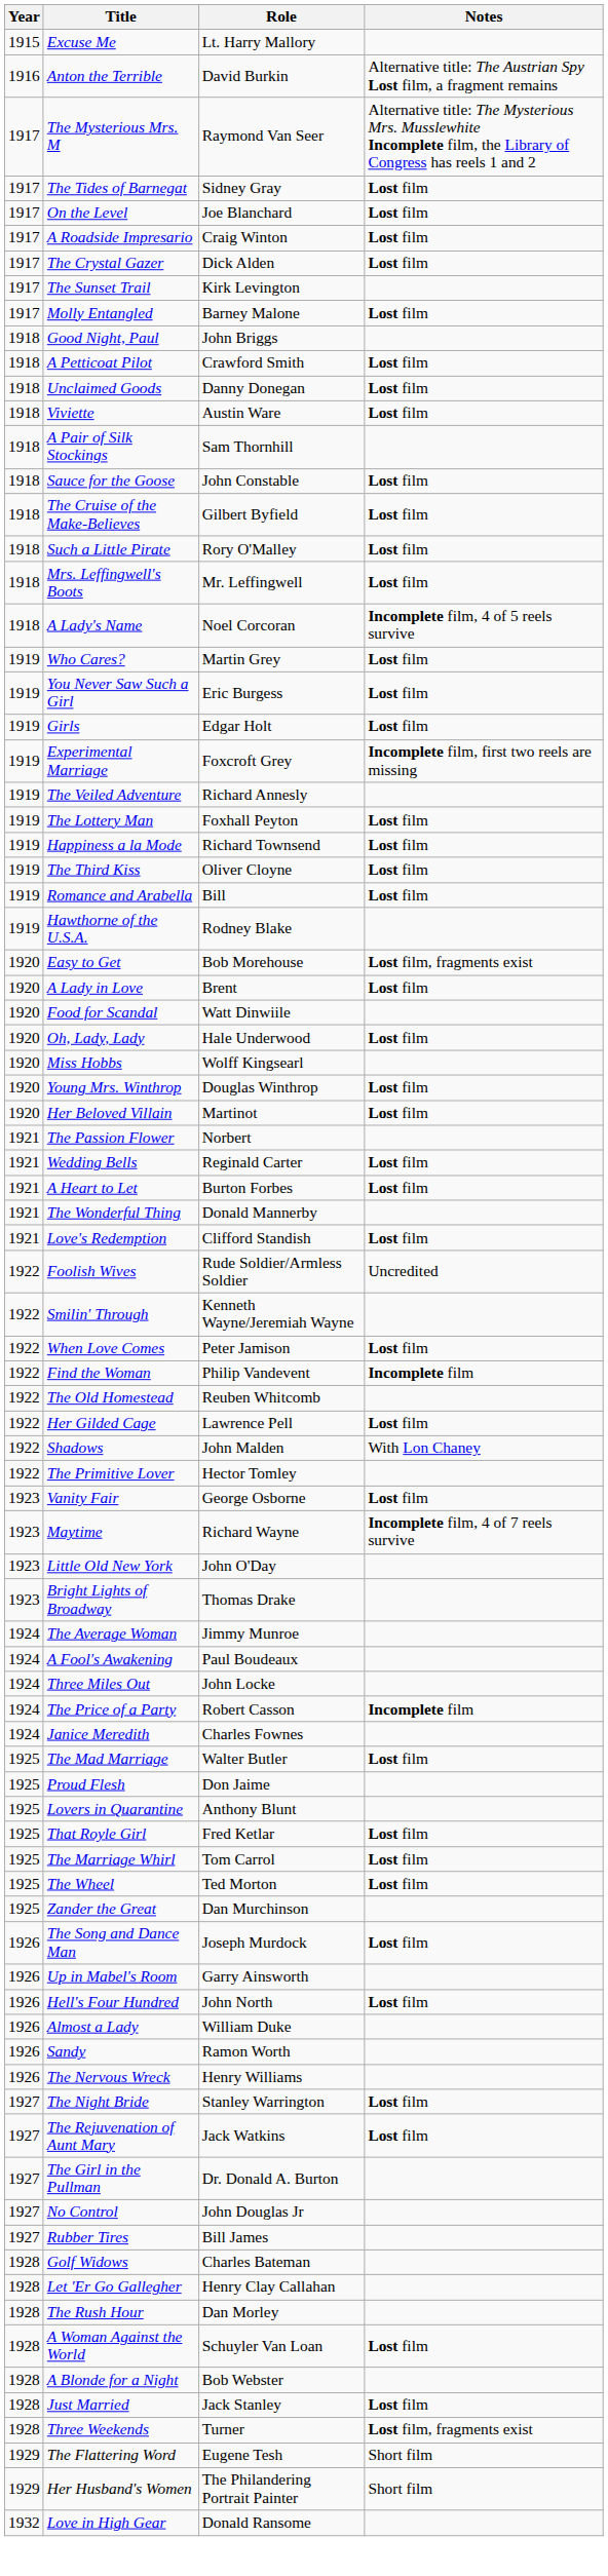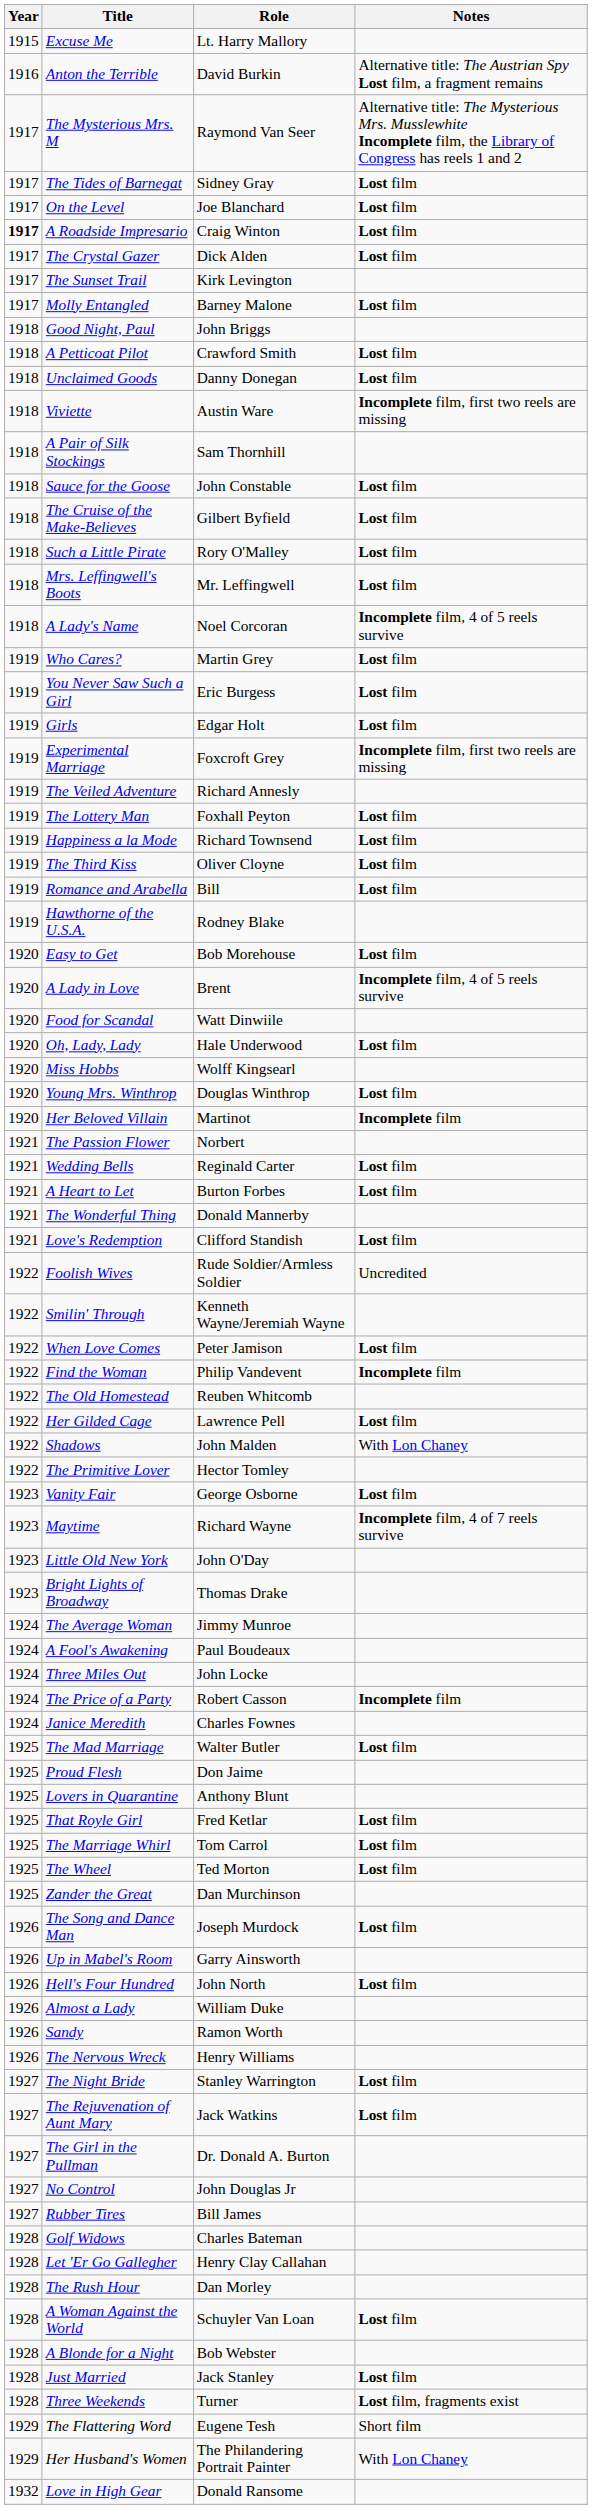 <table class="wikitable sortable">
 <tr>
 <th>Year</th>
 <th>Title</th>
 <th>Role</th>
 <th class="unsortable">Notes</th>
 </tr>
 <tr>
 <td>1915</td>
 <td><em><a href='#'>Excuse Me</a></em></td>
 <td>Lt. Harry Mallory</td>
 <td></td>
 </tr>
 <tr>
 <td>1916</td>
 <td><em><a href='#'>Anton the Terrible</a></em></td>
 <td>David Burkin</td>
 <td>Alternative title: <em>The Austrian Spy</em> <br> <strong>Lost</strong> film, a fragment remains</td>
 </tr>
 <tr>
 <td>1917</td>
 <td><em><a href='#'>The Mysterious Mrs. M</a></em></td>
 <td>Raymond Van Seer</td>
 <td>Alternative title: <em>The Mysterious Mrs. Musslewhite</em> <br> <strong>Incomplete</strong> film, the <a href='#'>Library of Congress</a> has reels 1 and 2</td>
 </tr>
 <tr>
 <td>1917</td>
 <td><em><a href='#'>The Tides of Barnegat</a></em></td>
 <td>Sidney Gray</td>
 <td><strong>Lost</strong> film</td>
 </tr>
 <tr>
 <td>1917</td>
 <td><em><a href='#'>On the Level</a></em></td>
 <td>Joe Blanchard</td>
 <td><strong>Lost</strong> film</td>
 </tr>
 <tr>
-<td>1917</td>
+<td><strong>1917</strong></td>
 <td><em><a href='#'>A Roadside Impresario</a></em></td>
 <td>Craig Winton</td>
 <td><strong>Lost</strong> film</td>
 </tr>
 <tr>
 <td>1917</td>
 <td><em><a href='#'>The Crystal Gazer</a></em></td>
 <td>Dick Alden</td>
 <td><strong>Lost</strong> film</td>
 </tr>
 <tr>
 <td>1917</td>
 <td><em><a href='#'>The Sunset Trail</a></em></td>
 <td>Kirk Levington</td>
 <td></td>
 </tr>
 <tr>
 <td>1917</td>
 <td><em><a href='#'>Molly Entangled</a></em></td>
 <td>Barney Malone</td>
 <td><strong>Lost</strong> film</td>
 </tr>
 <tr>
 <td>1918</td>
 <td><em><a href='#'>Good Night, Paul</a></em></td>
 <td>John Briggs</td>
 <td></td>
 </tr>
 <tr>
 <td>1918</td>
 <td><em><a href='#'>A Petticoat Pilot</a></em></td>
 <td>Crawford Smith</td>
 <td><strong>Lost</strong> film</td>
 </tr>
 <tr>
 <td>1918</td>
 <td><em><a href='#'>Unclaimed Goods</a></em></td>
 <td>Danny Donegan</td>
 <td><strong>Lost</strong> film</td>
 </tr>
 <tr>
 <td>1918</td>
 <td><em><a href='#'>Viviette</a></em></td>
 <td>Austin Ware</td>
-<td><strong>Lost</strong> film</td>
+<td><strong>Incomplete</strong> film, first two reels are missing</td>
 </tr>
 <tr>
 <td>1918</td>
 <td><em><a href='#'>A Pair of Silk Stockings</a></em></td>
 <td>Sam Thornhill</td>
 <td></td>
 </tr>
 <tr>
 <td>1918</td>
 <td><em><a href='#'>Sauce for the Goose</a></em></td>
 <td>John Constable</td>
 <td><strong>Lost</strong> film</td>
 </tr>
 <tr>
 <td>1918</td>
 <td><em><a href='#'>The Cruise of the Make-Believes</a></em></td>
 <td>Gilbert Byfield</td>
 <td><strong>Lost</strong> film</td>
 </tr>
 <tr>
 <td>1918</td>
 <td><em><a href='#'>Such a Little Pirate</a></em></td>
 <td>Rory O'Malley</td>
 <td><strong>Lost</strong> film</td>
 </tr>
 <tr>
 <td>1918</td>
 <td><em><a href='#'>Mrs. Leffingwell's Boots</a></em></td>
 <td>Mr. Leffingwell</td>
 <td><strong>Lost</strong> film</td>
 </tr>
 <tr>
 <td>1918</td>
 <td><em><a href='#'>A Lady's Name</a></em></td>
 <td>Noel Corcoran</td>
 <td><strong>Incomplete</strong> film, 4 of 5 reels survive</td>
 </tr>
 <tr>
 <td>1919</td>
 <td><em><a href='#'>Who Cares?</a></em></td>
 <td>Martin Grey</td>
 <td><strong>Lost</strong> film</td>
 </tr>
 <tr>
 <td>1919</td>
 <td><em><a href='#'>You Never Saw Such a Girl</a></em></td>
 <td>Eric Burgess</td>
 <td><strong>Lost</strong> film</td>
 </tr>
 <tr>
 <td>1919</td>
 <td><em><a href='#'>Girls</a></em></td>
 <td>Edgar Holt</td>
 <td><strong>Lost</strong> film</td>
 </tr>
 <tr>
 <td>1919</td>
 <td><em><a href='#'>Experimental Marriage</a></em></td>
 <td>Foxcroft Grey</td>
 <td><strong>Incomplete</strong> film, first two reels are missing</td>
 </tr>
 <tr>
 <td>1919</td>
 <td><em><a href='#'>The Veiled Adventure</a></em></td>
 <td>Richard Annesly</td>
 <td></td>
 </tr>
 <tr>
 <td>1919</td>
 <td><em><a href='#'>The Lottery Man</a></em></td>
 <td>Foxhall Peyton</td>
 <td><strong>Lost</strong> film</td>
 </tr>
 <tr>
 <td>1919</td>
 <td><em><a href='#'>Happiness a la Mode</a></em></td>
 <td>Richard Townsend</td>
 <td><strong>Lost</strong> film</td>
 </tr>
 <tr>
 <td>1919</td>
 <td><em><a href='#'>The Third Kiss</a></em></td>
 <td>Oliver Cloyne</td>
 <td><strong>Lost</strong> film</td>
 </tr>
 <tr>
 <td>1919</td>
 <td><em><a href='#'>Romance and Arabella</a></em></td>
 <td>Bill</td>
 <td><strong>Lost</strong> film</td>
 </tr>
 <tr>
 <td>1919</td>
 <td><em><a href='#'>Hawthorne of the U.S.A.</a></em></td>
 <td>Rodney Blake</td>
 <td></td>
 </tr>
 <tr>
 <td>1920</td>
 <td><em><a href='#'>Easy to Get</a></em></td>
 <td>Bob Morehouse</td>
-<td><strong>Lost</strong> film, fragments exist</td>
+<td><strong>Lost</strong> film</td>
 </tr>
 <tr>
 <td>1920</td>
 <td><em><a href='#'>A Lady in Love</a></em></td>
 <td>Brent</td>
-<td><strong>Lost</strong> film</td>
+<td><strong>Incomplete</strong> film, 4 of 5 reels survive</td>
 </tr>
 <tr>
 <td>1920</td>
 <td><em><a href='#'>Food for Scandal</a></em></td>
 <td>Watt Dinwiile</td>
 <td></td>
 </tr>
 <tr>
 <td>1920</td>
 <td><em><a href='#'>Oh, Lady, Lady</a></em></td>
 <td>Hale Underwood</td>
 <td><strong>Lost</strong> film</td>
 </tr>
 <tr>
 <td>1920</td>
 <td><em><a href='#'>Miss Hobbs</a></em></td>
 <td>Wolff Kingsearl</td>
 <td></td>
 </tr>
 <tr>
 <td>1920</td>
 <td><em><a href='#'>Young Mrs. Winthrop</a></em></td>
 <td>Douglas Winthrop</td>
 <td><strong>Lost</strong> film</td>
 </tr>
 <tr>
 <td>1920</td>
 <td><em><a href='#'>Her Beloved Villain</a></em></td>
 <td>Martinot</td>
-<td><strong>Lost</strong> film</td>
+<td><strong>Incomplete</strong> film</td>
 </tr>
 <tr>
 <td>1921</td>
 <td><em><a href='#'>The Passion Flower</a></em></td>
 <td>Norbert</td>
 <td></td>
 </tr>
 <tr>
 <td>1921</td>
 <td><em><a href='#'>Wedding Bells</a></em></td>
 <td>Reginald Carter</td>
 <td><strong>Lost</strong> film</td>
 </tr>
 <tr>
 <td>1921</td>
 <td><em><a href='#'>A Heart to Let</a></em></td>
 <td>Burton Forbes</td>
 <td><strong>Lost</strong> film</td>
 </tr>
 <tr>
 <td>1921</td>
 <td><em><a href='#'>The Wonderful Thing</a></em></td>
 <td>Donald Mannerby</td>
 <td></td>
 </tr>
 <tr>
 <td>1921</td>
 <td><em><a href='#'>Love's Redemption</a></em></td>
 <td>Clifford Standish</td>
 <td><strong>Lost</strong> film</td>
 </tr>
 <tr>
 <td>1922</td>
 <td><em><a href='#'>Foolish Wives</a></em></td>
 <td>Rude Soldier/Armless Soldier</td>
 <td>Uncredited</td>
 </tr>
 <tr>
 <td>1922</td>
 <td><em><a href='#'>Smilin' Through</a></em></td>
 <td>Kenneth Wayne/Jeremiah Wayne</td>
 <td></td>
 </tr>
 <tr>
 <td>1922</td>
 <td><em><a href='#'>When Love Comes</a></em></td>
 <td>Peter Jamison</td>
 <td><strong>Lost</strong> film</td>
 </tr>
 <tr>
 <td>1922</td>
 <td><em><a href='#'>Find the Woman</a></em></td>
 <td>Philip Vandevent</td>
 <td><strong>Incomplete</strong> film</td>
 </tr>
 <tr>
 <td>1922</td>
 <td><em><a href='#'>The Old Homestead</a></em></td>
 <td>Reuben Whitcomb</td>
 <td></td>
 </tr>
 <tr>
 <td>1922</td>
 <td><em><a href='#'>Her Gilded Cage</a></em></td>
 <td>Lawrence Pell</td>
 <td><strong>Lost</strong> film</td>
 </tr>
 <tr>
 <td>1922</td>
 <td><em><a href='#'>Shadows</a></em></td>
 <td>John Malden</td>
 <td>With <a href='#'>Lon Chaney</a></td>
 </tr>
 <tr>
 <td>1922</td>
 <td><em><a href='#'>The Primitive Lover</a></em></td>
 <td>Hector Tomley</td>
 <td></td>
 </tr>
 <tr>
 <td>1923</td>
 <td><em><a href='#'>Vanity Fair</a></em></td>
 <td>George Osborne</td>
 <td><strong>Lost</strong> film</td>
 </tr>
 <tr>
 <td>1923</td>
 <td><em><a href='#'>Maytime</a></em></td>
 <td>Richard Wayne</td>
 <td><strong>Incomplete</strong> film, 4 of 7 reels survive</td>
 </tr>
 <tr>
 <td>1923</td>
 <td><em><a href='#'>Little Old New York</a></em></td>
 <td>John O'Day</td>
 <td></td>
 </tr>
 <tr>
 <td>1923</td>
 <td><em><a href='#'>Bright Lights of Broadway</a></em></td>
 <td>Thomas Drake</td>
 <td></td>
 </tr>
 <tr>
 <td>1924</td>
 <td><em><a href='#'>The Average Woman</a></em></td>
 <td>Jimmy Munroe</td>
 <td></td>
 </tr>
 <tr>
 <td>1924</td>
 <td><em><a href='#'>A Fool's Awakening</a></em></td>
 <td>Paul Boudeaux</td>
 <td></td>
 </tr>
 <tr>
 <td>1924</td>
 <td><em><a href='#'>Three Miles Out</a></em></td>
 <td>John Locke</td>
 <td></td>
 </tr>
 <tr>
 <td>1924</td>
 <td><em><a href='#'>The Price of a Party</a></em></td>
 <td>Robert Casson</td>
 <td><strong>Incomplete</strong> film</td>
 </tr>
 <tr>
 <td>1924</td>
 <td><em><a href='#'>Janice Meredith</a></em></td>
 <td>Charles Fownes</td>
 <td></td>
 </tr>
 <tr>
 <td>1925</td>
 <td><em><a href='#'>The Mad Marriage</a></em></td>
 <td>Walter Butler</td>
 <td><strong>Lost</strong> film</td>
 </tr>
 <tr>
 <td>1925</td>
 <td><em><a href='#'>Proud Flesh</a></em></td>
 <td>Don Jaime</td>
 <td></td>
 </tr>
 <tr>
 <td>1925</td>
 <td><em><a href='#'>Lovers in Quarantine</a></em></td>
 <td>Anthony Blunt</td>
 <td></td>
 </tr>
 <tr>
 <td>1925</td>
 <td><em><a href='#'>That Royle Girl</a></em></td>
 <td>Fred Ketlar</td>
 <td><strong>Lost</strong> film</td>
 </tr>
 <tr>
 <td>1925</td>
 <td><em><a href='#'>The Marriage Whirl</a></em></td>
 <td>Tom Carrol</td>
 <td><strong>Lost</strong> film</td>
 </tr>
 <tr>
 <td>1925</td>
 <td><em><a href='#'>The Wheel</a></em></td>
 <td>Ted Morton</td>
 <td><strong>Lost</strong> film</td>
 </tr>
 <tr>
 <td>1925</td>
 <td><em><a href='#'>Zander the Great</a></em></td>
 <td>Dan Murchinson</td>
 <td></td>
 </tr>
 <tr>
 <td>1926</td>
 <td><em><a href='#'>The Song and Dance Man</a></em></td>
 <td>Joseph Murdock</td>
 <td><strong>Lost</strong> film</td>
 </tr>
 <tr>
 <td>1926</td>
 <td><em><a href='#'>Up in Mabel's Room</a></em></td>
 <td>Garry Ainsworth</td>
 <td></td>
 </tr>
 <tr>
 <td>1926</td>
 <td><em><a href='#'>Hell's Four Hundred</a></em></td>
 <td>John North</td>
 <td><strong>Lost</strong> film</td>
 </tr>
 <tr>
 <td>1926</td>
 <td><em><a href='#'>Almost a Lady</a></em></td>
 <td>William Duke</td>
 <td></td>
 </tr>
 <tr>
 <td>1926</td>
 <td><em><a href='#'>Sandy</a></em></td>
 <td>Ramon Worth</td>
 <td></td>
 </tr>
 <tr>
 <td>1926</td>
 <td><em><a href='#'>The Nervous Wreck</a></em></td>
 <td>Henry Williams</td>
 <td></td>
 </tr>
 <tr>
 <td>1927</td>
 <td><em><a href='#'>The Night Bride</a></em></td>
 <td>Stanley Warrington</td>
 <td><strong>Lost</strong> film</td>
 </tr>
 <tr>
 <td>1927</td>
 <td><em><a href='#'>The Rejuvenation of Aunt Mary</a></em></td>
 <td>Jack Watkins</td>
 <td><strong>Lost</strong> film</td>
 </tr>
 <tr>
 <td>1927</td>
 <td><em><a href='#'>The Girl in the Pullman</a></em></td>
 <td>Dr. Donald A. Burton</td>
 <td></td>
 </tr>
 <tr>
 <td>1927</td>
 <td><em><a href='#'>No Control</a></em></td>
 <td>John Douglas Jr</td>
 <td></td>
 </tr>
 <tr>
 <td>1927</td>
 <td><em><a href='#'>Rubber Tires</a></em></td>
 <td>Bill James</td>
 <td></td>
 </tr>
 <tr>
 <td>1928</td>
 <td><em><a href='#'>Golf Widows</a></em></td>
 <td>Charles Bateman</td>
 <td></td>
 </tr>
 <tr>
 <td>1928</td>
 <td><em><a href='#'>Let 'Er Go Gallegher</a></em></td>
 <td>Henry Clay Callahan</td>
 <td></td>
 </tr>
 <tr>
 <td>1928</td>
 <td><em><a href='#'>The Rush Hour</a></em></td>
 <td>Dan Morley</td>
 <td></td>
 </tr>
 <tr>
 <td>1928</td>
 <td><em><a href='#'>A Woman Against the World</a></em></td>
 <td>Schuyler Van Loan</td>
 <td><strong>Lost</strong> film</td>
 </tr>
 <tr>
 <td>1928</td>
 <td><em><a href='#'>A Blonde for a Night</a></em></td>
 <td>Bob Webster</td>
 <td></td>
 </tr>
 <tr>
 <td>1928</td>
 <td><em><a href='#'>Just Married</a></em></td>
 <td>Jack Stanley</td>
 <td><strong>Lost</strong> film</td>
 </tr>
 <tr>
 <td>1928</td>
 <td><em><a href='#'>Three Weekends</a></em></td>
 <td>Turner</td>
 <td><strong>Lost</strong> film, fragments exist</td>
 </tr>
 <tr>
 <td>1929</td>
 <td><em>The Flattering Word</em></td>
 <td>Eugene Tesh</td>
 <td>Short film</td>
 </tr>
 <tr>
 <td>1929</td>
 <td><em>Her Husband's Women</em></td>
 <td>The Philandering Portrait Painter</td>
-<td>Short film</td>
+<td>With <a href='#'>Lon Chaney</a></td>
 </tr>
 <tr>
 <td>1932</td>
 <td><em><a href='#'>Love in High Gear</a></em></td>
 <td>Donald Ransome</td>
 <td></td>
 </tr>
 </table>
